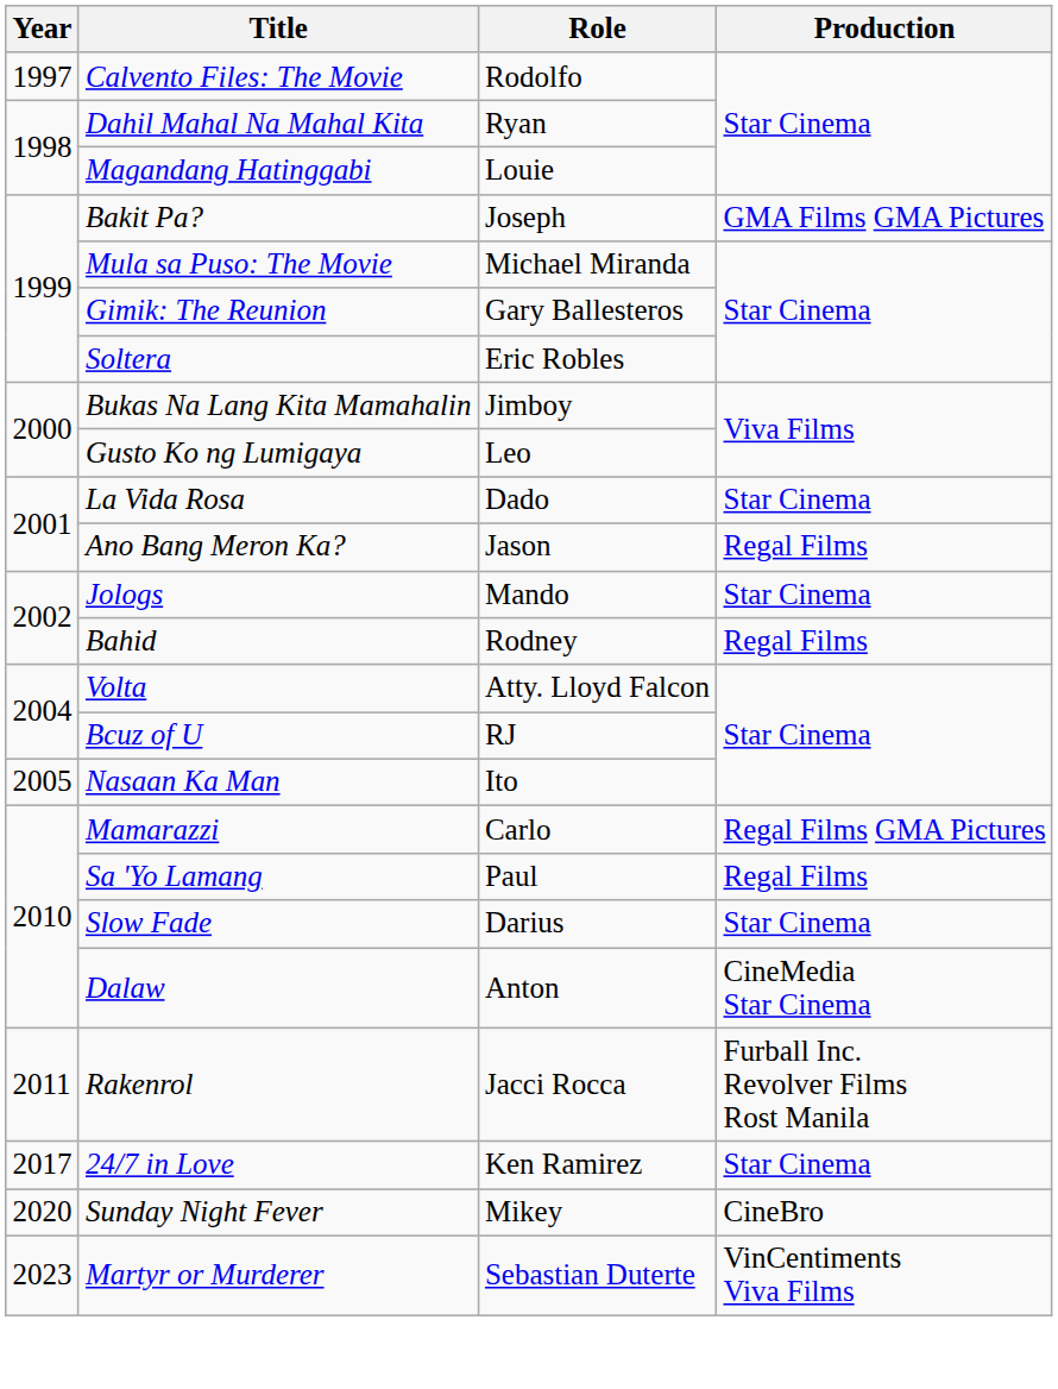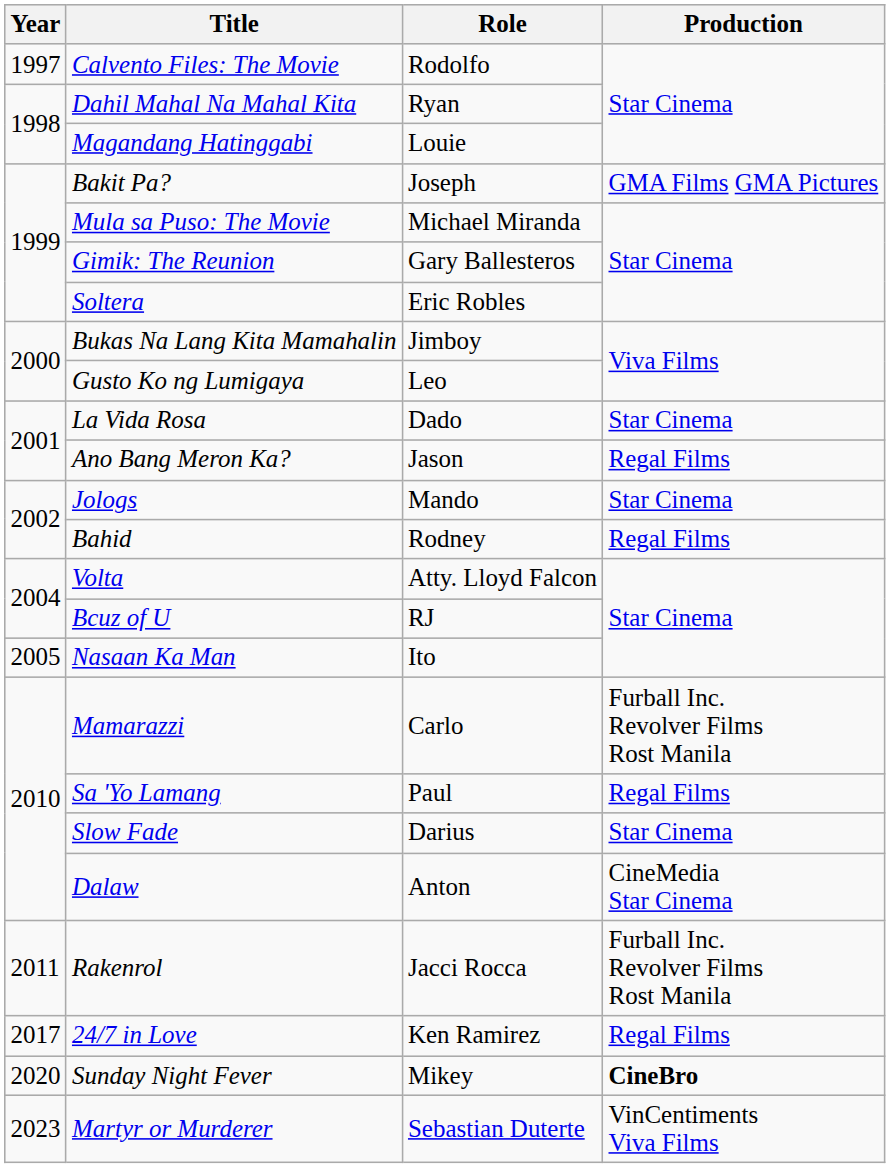 <table class="wikitable sortable">
 <tr>
 <th>Year</th>
 <th>Title</th>
 <th>Role</th>
 <th>Production</th>
 </tr>
 <tr>
 <td>1997</td>
 <td><em><a href='#'>Calvento Files: The Movie</a></em></td>
 <td>Rodolfo</td>
 <td rowspan="3"><a href='#'>Star Cinema</a></td>
 </tr>
 <tr>
 <td rowspan="2">1998</td>
 <td><em><a href='#'>Dahil Mahal Na Mahal Kita</a></em></td>
 <td>Ryan </td>
 </tr>
 <tr>
 <td><em><a href='#'>Magandang Hatinggabi</a></em></td>
 <td>Louie</td>
 </tr>
 <tr>
 <td rowspan="4">1999</td>
 <td><em>Bakit Pa?</em></td>
 <td>Joseph</td>
 <td><a href='#'>GMA Films</a> <a href='#'>GMA Pictures</a></td>
 </tr>
 <tr>
 <td><em><a href='#'>Mula sa Puso: The Movie</a></em></td>
 <td>Michael Miranda</td>
 <td rowspan="3"><a href='#'>Star Cinema</a></td>
 </tr>
 <tr>
 <td><em><a href='#'>Gimik: The Reunion</a></em></td>
 <td>Gary Ballesteros</td>
 </tr>
 <tr>
 <td><em><a href='#'>Soltera</a></em></td>
 <td>Eric Robles</td>
 </tr>
 <tr>
 <td rowspan="2">2000</td>
 <td><em>Bukas Na Lang Kita Mamahalin</em></td>
 <td>Jimboy</td>
 <td rowspan="2"><a href='#'>Viva Films</a></td>
 </tr>
 <tr>
 <td><em>Gusto Ko ng Lumigaya</em></td>
 <td>Leo</td>
 </tr>
 <tr>
 <td rowspan="2">2001</td>
 <td><em>La Vida Rosa</em></td>
 <td>Dado</td>
 <td><a href='#'>Star Cinema</a></td>
 </tr>
 <tr>
 <td><em>Ano Bang Meron Ka?</em></td>
 <td>Jason</td>
 <td><a href='#'>Regal Films</a></td>
 </tr>
 <tr>
 <td rowspan="2">2002</td>
 <td><em><a href='#'>Jologs</a></em></td>
 <td>Mando</td>
 <td><a href='#'>Star Cinema</a></td>
 </tr>
 <tr>
 <td><em>Bahid</em></td>
 <td>Rodney</td>
 <td><a href='#'>Regal Films</a></td>
 </tr>
 <tr>
 <td rowspan="2">2004</td>
 <td><em><a href='#'>Volta</a></em></td>
 <td>Atty. Lloyd Falcon</td>
 <td rowspan="3"><a href='#'>Star Cinema</a></td>
 </tr>
 <tr>
 <td><em><a href='#'>Bcuz of U</a></em></td>
 <td>RJ</td>
 </tr>
 <tr>
 <td>2005</td>
 <td><em><a href='#'>Nasaan Ka Man</a></em></td>
 <td>Ito</td>
 </tr>
 <tr>
 <td rowspan="4">2010</td>
 <td><em><a href='#'>Mamarazzi</a></em></td>
 <td>Carlo</td>
-<td><a href='#'>Regal Films</a> <a href='#'>GMA Pictures</a></td>
+<td>Furball Inc.<br>Revolver Films<br>Rost Manila</td>
 </tr>
 <tr>
 <td><em><a href='#'>Sa 'Yo Lamang</a></em></td>
 <td>Paul</td>
 <td><a href='#'>Regal Films</a></td>
 </tr>
 <tr>
 <td><em><a href='#'>Slow Fade</a></em></td>
 <td>Darius</td>
 <td><a href='#'>Star Cinema</a></td>
 </tr>
 <tr>
 <td><em><a href='#'>Dalaw</a></em></td>
 <td>Anton</td>
 <td>CineMedia<br><a href='#'>Star Cinema</a></td>
 </tr>
 <tr>
 <td>2011</td>
 <td><em>Rakenrol</em></td>
 <td>Jacci Rocca</td>
 <td>Furball Inc.<br>Revolver Films<br>Rost Manila</td>
 </tr>
 <tr>
 <td>2017</td>
 <td><em><a href='#'>24/7 in Love</a></em></td>
 <td>Ken Ramirez</td>
-<td><a href='#'>Star Cinema</a></td>
+<td><a href='#'>Regal Films</a></td>
 </tr>
 <tr>
 <td>2020</td>
 <td><em>Sunday Night Fever</em></td>
 <td>Mikey</td>
-<td>CineBro</td>
+<td><strong>CineBro</strong></td>
 </tr>
 <tr>
 <td>2023</td>
 <td><em><a href='#'>Martyr or Murderer</a></em></td>
 <td><a href='#'>Sebastian Duterte</a></td>
 <td>VinCentiments <br><a href='#'>Viva Films</a></td>
 </tr>
 </table>
